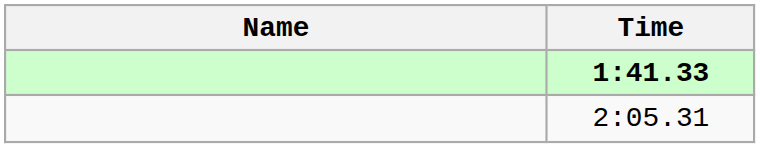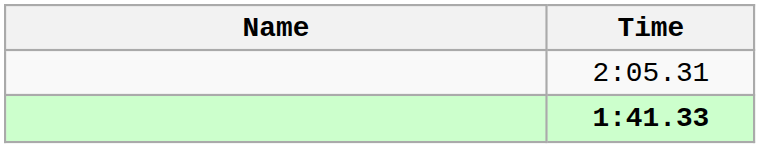 <table class="wikitable" style="text-align:center;">
 <tr>
 <th style="width:19em">Name</th>
 <th style="width:7em">Time</th>
 </tr>
+<tr>
+<td align=left></td>
+<td>2:05.31</td>
+</tr>
 <tr bgcolor=ccffcc>
 <td align=left><strong></strong></td>
 <td><strong>1:41.33</strong></td>
 </tr>
-<tr>
-<td align=left></td>
-<td>2:05.31</td>
-</tr>
 </table>
